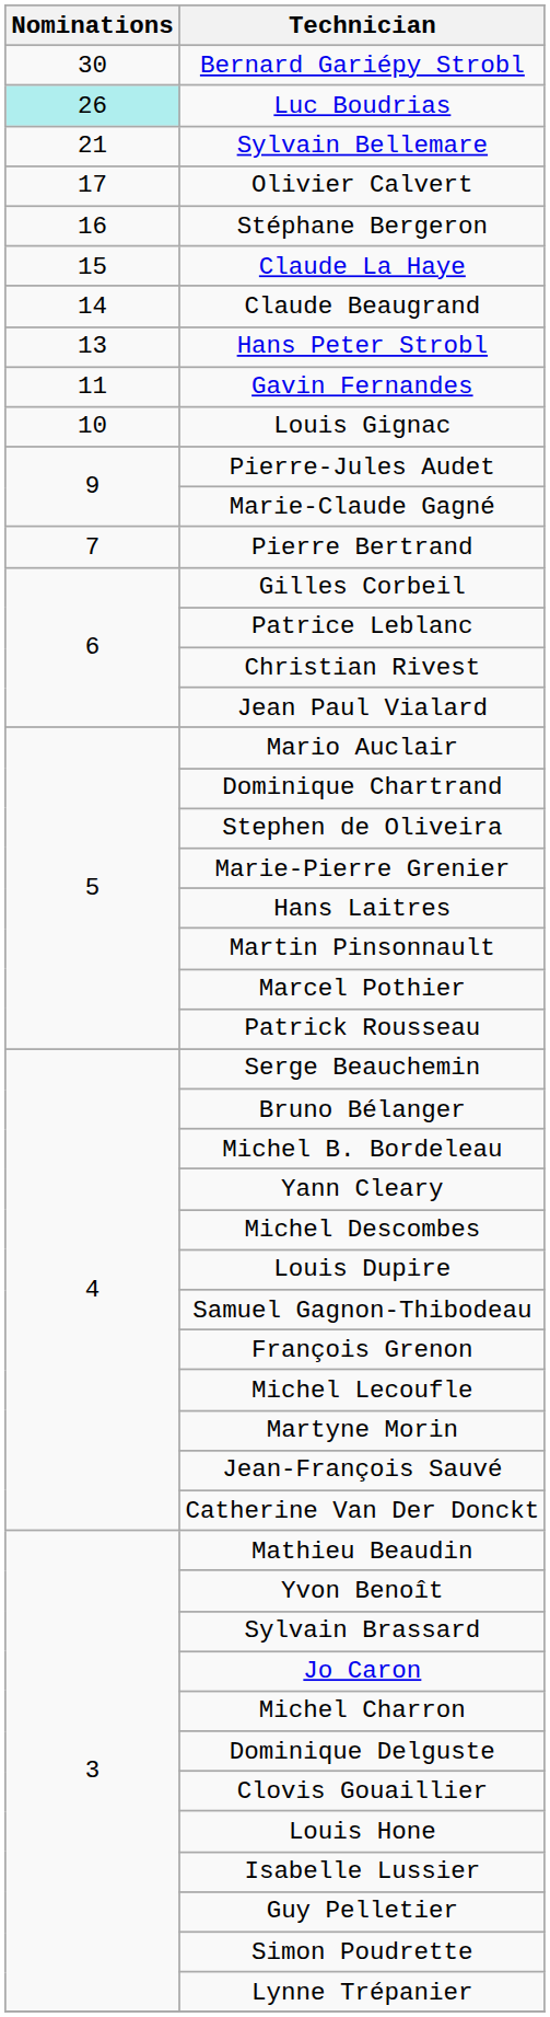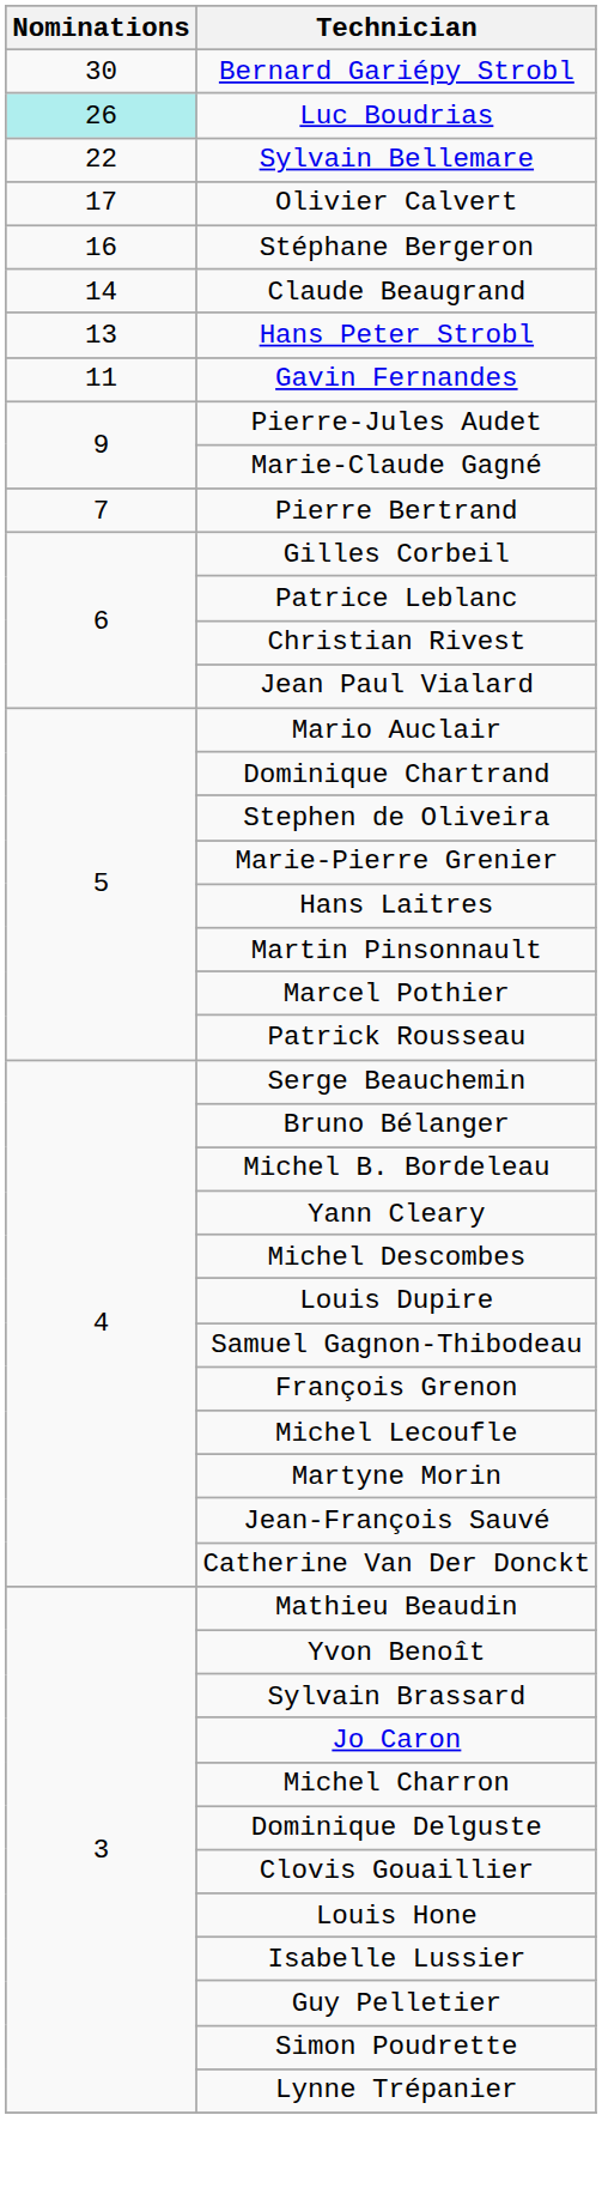 <table class="wikitable" style="text-align:center;">
 <tr>
 <th scope="col" width="17">Nominations</th>
 <th scope="col" align="center">Technician</th>
 </tr>
 <tr>
 <td rowspan="1" style="text-align:center;">30</td>
 <td><a href='#'>Bernard Gariépy Strobl</a></td>
 </tr>
 <tr>
 <td rowspan="1" style="background: paleturquoise; text-align:center;">26</td>
 <td><a href='#'>Luc Boudrias</a></td>
 </tr>
 <tr>
-<td rowspan="1" style="text-align:center;">21</td>
+<td rowspan="1" style="text-align:center;">22</td>
 <td><a href='#'>Sylvain Bellemare</a></td>
 </tr>
 <tr>
 <td rowspan="1" style="text-align:center;">17</td>
 <td>Olivier Calvert</td>
 </tr>
 <tr>
 <td rowspan="1" style="text-align:center;">16</td>
 <td>Stéphane Bergeron</td>
-</tr>
-<tr>
-<td rowspan="1" style="text-align:center;">15</td>
-<td><a href='#'>Claude La Haye</a></td>
 </tr>
 <tr>
 <td rowspan="1" style="text-align:center;">14</td>
 <td>Claude Beaugrand</td>
 </tr>
 <tr>
 <td rowspan="1" style="text-align:center;">13</td>
 <td><a href='#'>Hans Peter Strobl</a></td>
 </tr>
 <tr>
 <td rowspan="1" style="text-align:center;">11</td>
 <td><a href='#'>Gavin Fernandes</a></td>
-</tr>
-<tr>
-<td rowspan="1" style="text-align:center;">10</td>
-<td>Louis Gignac</td>
 </tr>
 <tr>
 <td rowspan="2" style="text-align:center;">9</td>
 <td>Pierre-Jules Audet</td>
 </tr>
 <tr>
 <td>Marie-Claude Gagné</td>
 </tr>
 <tr>
 <td rowspan="1" style="text-align:center;">7</td>
 <td>Pierre Bertrand</td>
 </tr>
 <tr>
 <td rowspan="4" style="text-align:center;">6</td>
 <td>Gilles Corbeil</td>
 </tr>
 <tr>
 <td>Patrice Leblanc</td>
 </tr>
 <tr>
 <td>Christian Rivest</td>
 </tr>
 <tr>
 <td>Jean Paul Vialard</td>
 </tr>
 <tr>
 <td rowspan="8" style="text-align:center;">5</td>
 <td>Mario Auclair</td>
 </tr>
 <tr>
 <td>Dominique Chartrand</td>
 </tr>
 <tr>
 <td>Stephen de Oliveira</td>
 </tr>
 <tr>
 <td>Marie-Pierre Grenier</td>
 </tr>
 <tr>
 <td>Hans Laitres</td>
 </tr>
 <tr>
 <td>Martin Pinsonnault</td>
 </tr>
 <tr>
 <td>Marcel Pothier</td>
 </tr>
 <tr>
 <td>Patrick Rousseau</td>
 </tr>
 <tr>
 <td rowspan="12" style="text-align:center;">4</td>
 <td>Serge Beauchemin</td>
 </tr>
 <tr>
 <td>Bruno Bélanger</td>
 </tr>
 <tr>
 <td>Michel B. Bordeleau</td>
 </tr>
 <tr>
 <td>Yann Cleary</td>
 </tr>
 <tr>
 <td>Michel Descombes</td>
 </tr>
 <tr>
 <td>Louis Dupire</td>
 </tr>
 <tr>
 <td>Samuel Gagnon-Thibodeau</td>
 </tr>
 <tr>
 <td>François Grenon</td>
 </tr>
 <tr>
 <td>Michel Lecoufle</td>
 </tr>
 <tr>
 <td>Martyne Morin</td>
 </tr>
 <tr>
 <td>Jean-François Sauvé</td>
 </tr>
 <tr>
 <td>Catherine Van Der Donckt</td>
 </tr>
 <tr>
 <td rowspan="12" style="text-align:center;">3</td>
 <td>Mathieu Beaudin</td>
 </tr>
 <tr>
 <td>Yvon Benoît</td>
 </tr>
 <tr>
 <td>Sylvain Brassard</td>
 </tr>
 <tr>
 <td><a href='#'>Jo Caron</a></td>
 </tr>
 <tr>
 <td>Michel Charron</td>
 </tr>
 <tr>
 <td>Dominique Delguste</td>
 </tr>
 <tr>
 <td>Clovis Gouaillier</td>
 </tr>
 <tr>
 <td>Louis Hone</td>
 </tr>
 <tr>
 <td>Isabelle Lussier</td>
 </tr>
 <tr>
 <td>Guy Pelletier</td>
 </tr>
 <tr>
 <td>Simon Poudrette</td>
 </tr>
 <tr>
 <td>Lynne Trépanier</td>
 </tr>
 <tr>
 </tr>
 </table>
